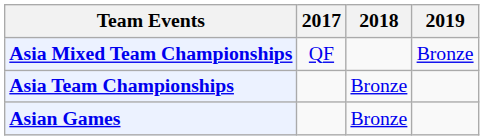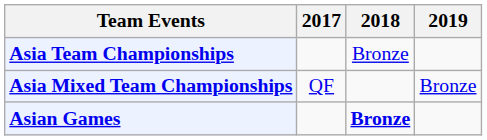 <table class="wikitable" style="font-size: 90%; text-align:center">
 <tr>
 <th>Team Events</th>
 <th>2017</th>
 <th>2018</th>
 <th>2019</th>
 </tr>
 <tr>
+<td bgcolor="#ECF2FF"; align="left"><strong><a href='#'>Asia Team Championships</a></strong></td>
+<td></td>
+<td> <a href='#'>Bronze</a></td>
+<td></td>
+</tr>
+<tr>
 <td bgcolor="#ECF2FF"; align="left"><strong><a href='#'>Asia Mixed Team Championships</a></strong></td>
 <td><a href='#'>QF</a></td>
 <td></td>
 <td> <a href='#'>Bronze</a></td>
 </tr>
 <tr>
-<td bgcolor="#ECF2FF"; align="left"><strong><a href='#'>Asia Team Championships</a></strong></td>
-<td></td>
-<td> <a href='#'>Bronze</a></td>
-<td></td>
-</tr>
-<tr>
 <td bgcolor="#ECF2FF"; align="left"><strong><a href='#'>Asian Games</a></strong></td>
 <td></td>
-<td> <a href='#'>Bronze</a></td>
+<td><strong> <a href='#'>Bronze</a></strong></td>
 <td></td>
 </tr>
 </table>
